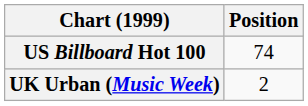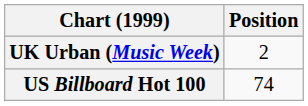 <table class="wikitable plainrowheaders" style="text-align:center">
 <tr>
 <th scope="col">Chart (1999)</th>
 <th scope="col">Position</th>
 </tr>
 <tr>
+<th scope="row">UK Urban (<em><a href='#'>Music Week</a></em>)</th>
+<td align="center">2</td>
+</tr>
+<tr>
 <th scope="row">US <em>Billboard</em> Hot 100</th>
 <td style="text-align:center;">74</td>
 </tr>
-<tr>
-<th scope="row">UK Urban (<em><a href='#'>Music Week</a></em>)</th>
-<td align="center">2</td>
-</tr>
 </table>
